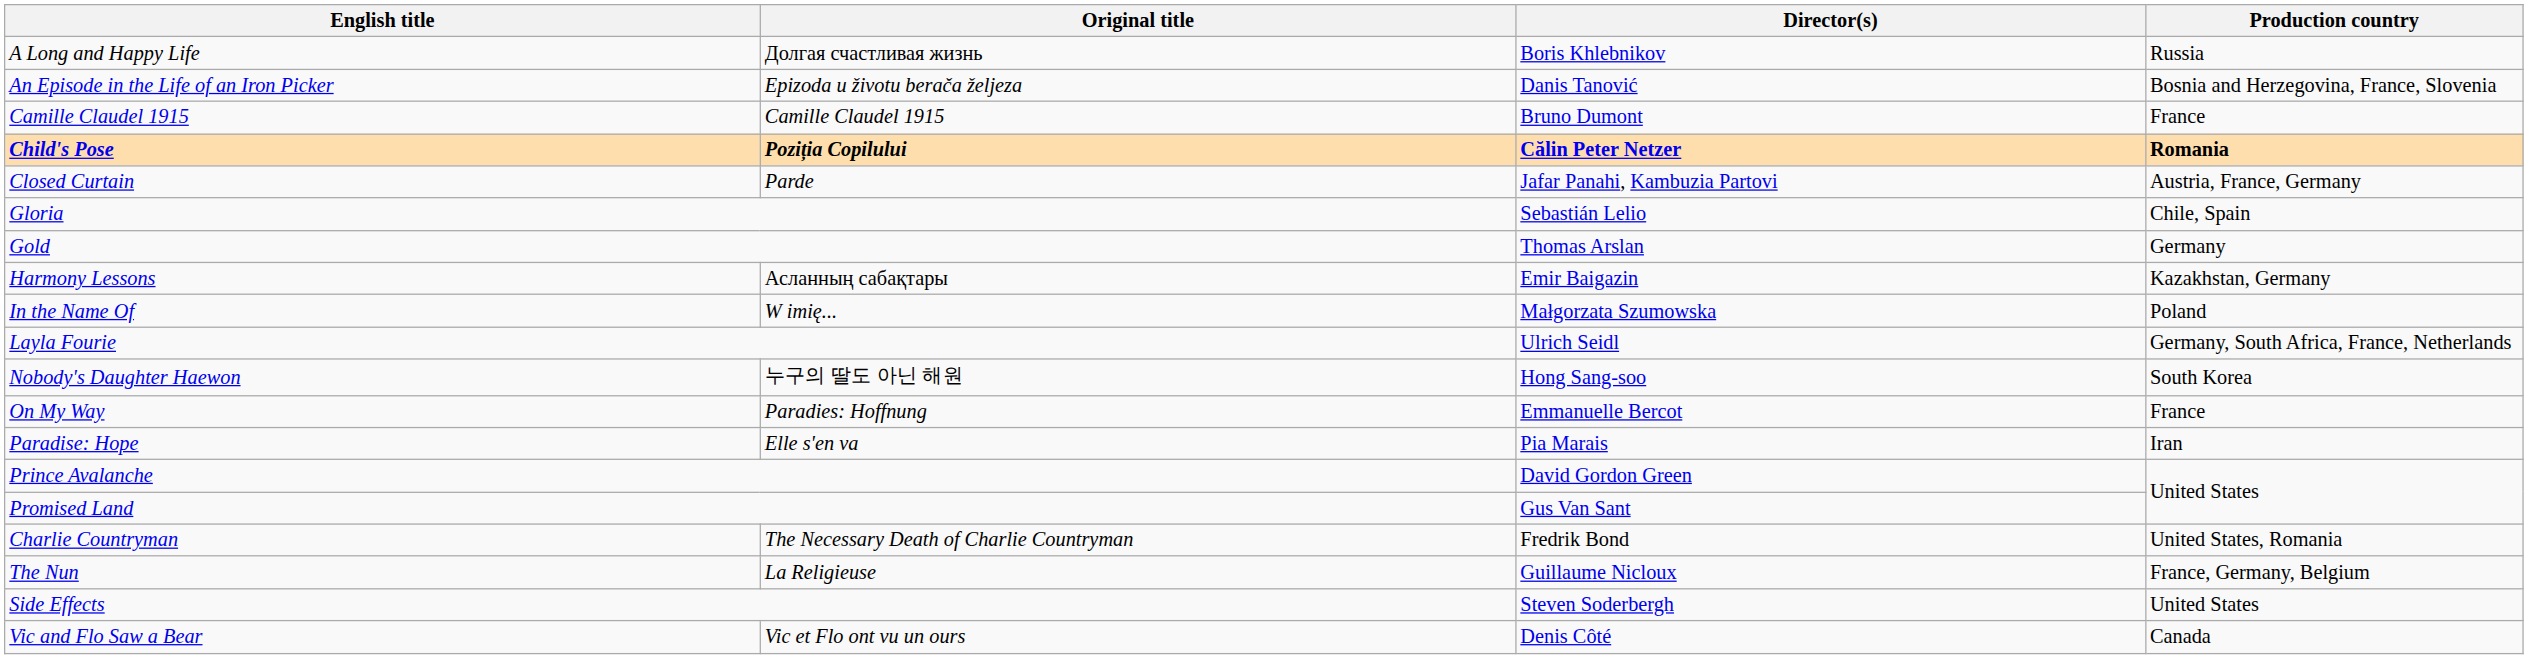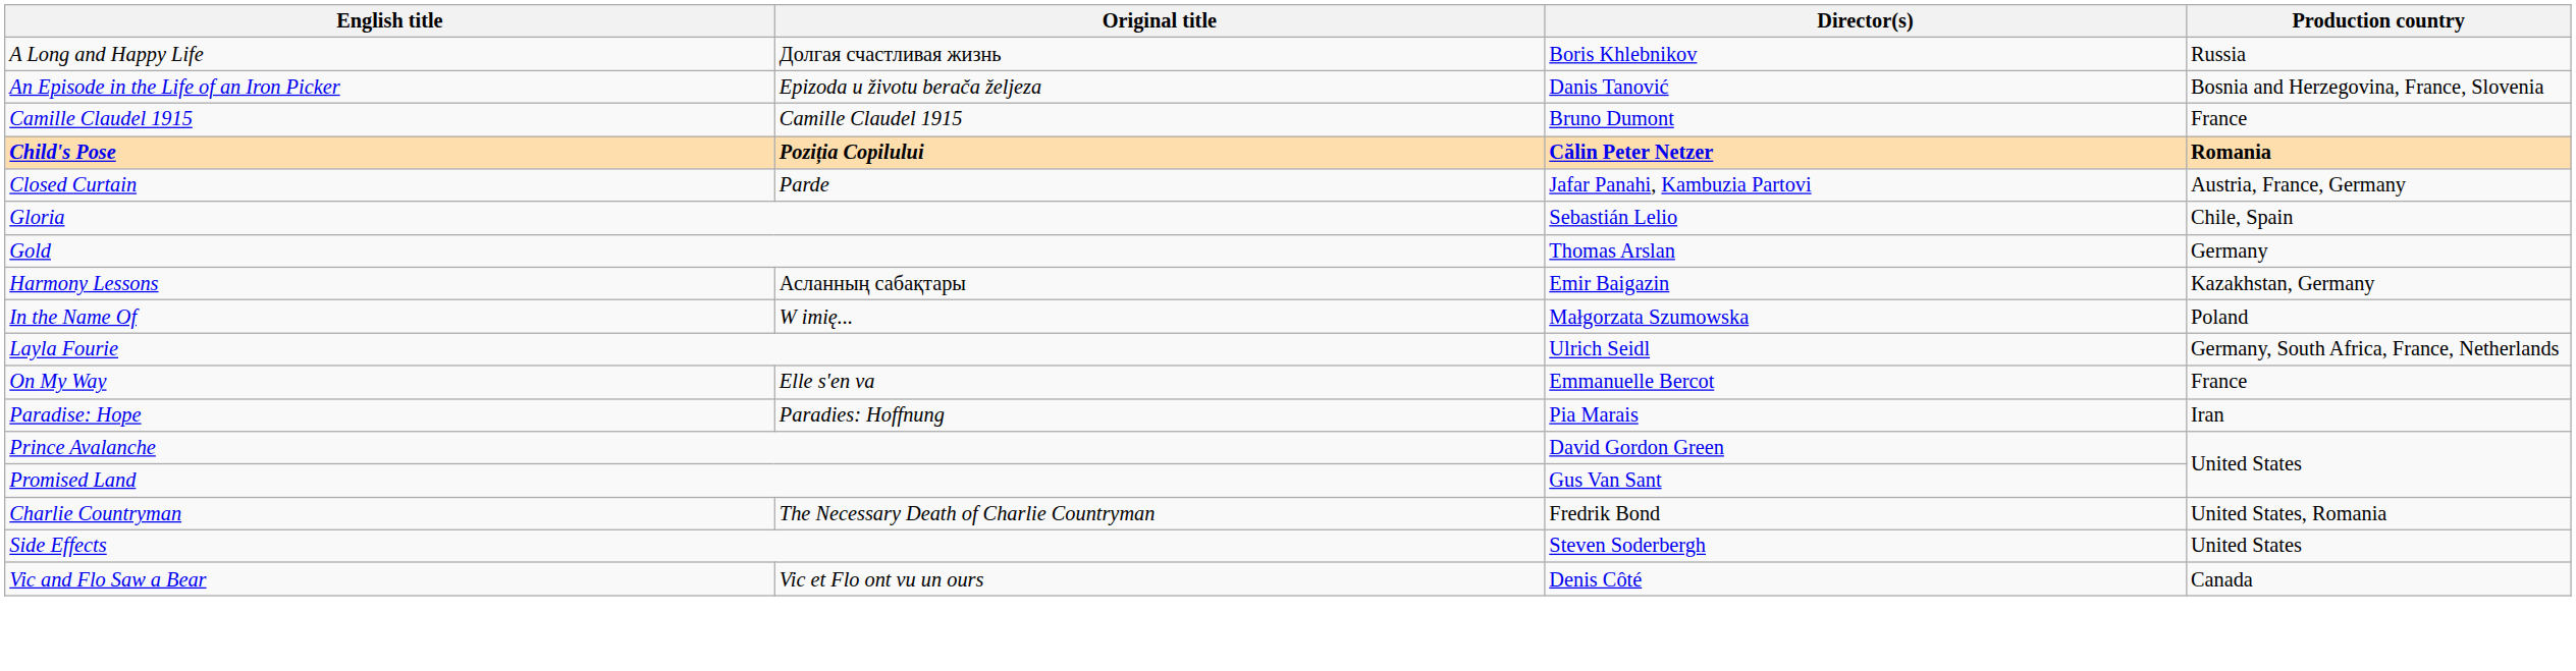 <table class="wikitable" width="100%" cellpadding="5">
 <tr>
 <th scope="col" width="30%">English title</th>
 <th scope="col" width="30%">Original title</th>
 <th scope="col" width="25%">Director(s)</th>
 <th scope="col" width="15%">Production country</th>
 </tr>
 <tr>
 <td><em>A Long and Happy Life</em></td>
 <td>Долгая счастливая жизнь</td>
 <td><a href='#'>Boris Khlebnikov</a></td>
 <td>Russia</td>
 </tr>
 <tr>
 <td><em><a href='#'>An Episode in the Life of an Iron Picker</a></em></td>
 <td><em>Epizoda u životu berača željeza</em></td>
 <td><a href='#'>Danis Tanović</a></td>
 <td>Bosnia and Herzegovina, France, Slovenia</td>
 </tr>
 <tr>
 <td><em><a href='#'>Camille Claudel 1915</a></em></td>
 <td><em>Camille Claudel 1915</em></td>
 <td><a href='#'>Bruno Dumont</a></td>
 <td>France</td>
 </tr>
 <tr style="background:#FFDEAD;">
 <td><strong><em><a href='#'>Child's Pose</a></em></strong></td>
 <td><strong><em>Poziția Copilului</em></strong></td>
 <td><strong><a href='#'>Călin Peter Netzer</a></strong></td>
 <td><strong>Romania</strong></td>
 </tr>
 <tr>
 <td><em><a href='#'>Closed Curtain</a></em></td>
 <td><em>Parde</em></td>
 <td><a href='#'>Jafar Panahi</a>, <a href='#'>Kambuzia Partovi</a></td>
 <td>Austria, France, Germany</td>
 </tr>
 <tr>
 <td colspan="2"><em><a href='#'>Gloria</a></em></td>
 <td><a href='#'>Sebastián Lelio</a></td>
 <td>Chile, Spain</td>
 </tr>
 <tr>
 <td colspan="2"><em><a href='#'>Gold</a></em></td>
 <td><a href='#'>Thomas Arslan</a></td>
 <td>Germany</td>
 </tr>
 <tr>
 <td><em><a href='#'>Harmony Lessons</a></em></td>
 <td>Асланның сабақтары</td>
 <td><a href='#'>Emir Baigazin</a></td>
 <td>Kazakhstan, Germany</td>
 </tr>
 <tr>
 <td><em><a href='#'>In the Name Of</a></em></td>
 <td><em>W imię...</em></td>
 <td><a href='#'>Małgorzata Szumowska</a></td>
 <td>Poland</td>
 </tr>
 <tr>
 <td colspan="2"><em><a href='#'>Layla Fourie</a></em></td>
 <td><a href='#'>Ulrich Seidl</a></td>
 <td>Germany, South Africa, France, Netherlands</td>
 </tr>
 <tr>
-<td><em><a href='#'>Nobody's Daughter Haewon</a></em></td>
-<td>누구의 딸도 아닌 해원</td>
-<td><a href='#'>Hong Sang-soo</a></td>
-<td>South Korea</td>
-</tr>
-<tr>
 <td><em><a href='#'>On My Way</a></em></td>
-<td><em>Paradies: Hoffnung</em></td>
+<td><em>Elle s'en va</em></td>
 <td><a href='#'>Emmanuelle Bercot</a></td>
 <td>France</td>
 </tr>
 <tr>
 <td><em><a href='#'>Paradise: Hope</a></em></td>
-<td><em>Elle s'en va</em></td>
+<td><em>Paradies: Hoffnung</em></td>
 <td><a href='#'>Pia Marais</a></td>
 <td>Iran</td>
 </tr>
 <tr>
 <td colspan="2"><em><a href='#'>Prince Avalanche</a></em></td>
 <td><a href='#'>David Gordon Green</a></td>
 <td rowspan="2">United States</td>
 </tr>
 <tr>
 <td colspan="2"><em><a href='#'>Promised Land</a></em></td>
 <td><a href='#'>Gus Van Sant</a></td>
 </tr>
 <tr>
 <td><em><a href='#'>Charlie Countryman</a></em></td>
 <td><em>The Necessary Death of Charlie Countryman</em></td>
 <td>Fredrik Bond</td>
 <td>United States, Romania</td>
 </tr>
 <tr>
-<td><em><a href='#'>The Nun</a></em></td>
-<td><em>La Religieuse</em></td>
-<td><a href='#'>Guillaume Nicloux</a></td>
-<td>France, Germany, Belgium</td>
-</tr>
-<tr>
 <td colspan="2"><em><a href='#'>Side Effects</a></em></td>
 <td><a href='#'>Steven Soderbergh</a></td>
 <td>United States</td>
 </tr>
 <tr>
 <td><em><a href='#'>Vic and Flo Saw a Bear</a></em></td>
 <td><em>Vic et Flo ont vu un ours</em></td>
 <td><a href='#'>Denis Côté</a></td>
 <td>Canada</td>
 </tr>
 </table>
